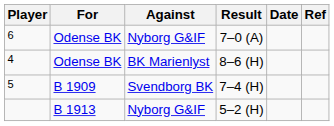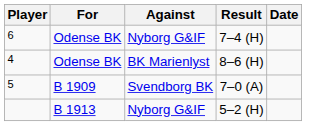 <table class="wikitable sortable">
 <tr>
 <th>Player</th>
 <th>For</th>
 <th>Against</th>
 <th style="text-align:center">Result</th>
 <th>Date</th>
-<th>Ref</th>
 </tr>
 <tr>
 <td> <sup>6</sup></td>
 <td><a href='#'>Odense BK</a></td>
 <td><a href='#'>Nyborg G&IF</a></td>
-<td style="text-align:center;">7–0 (A)</td>
-<td></td>
+<td style="text-align:center;">7–4 (H)</td>
 <td></td>
 </tr>
 <tr>
 <td> <sup>4</sup></td>
 <td><a href='#'>Odense BK</a></td>
 <td><a href='#'>BK Marienlyst</a></td>
 <td style="text-align:center;">8–6 (H)</td>
 <td></td>
-<td></td>
 </tr>
 <tr>
 <td> <sup>5</sup></td>
 <td><a href='#'>B 1909</a></td>
 <td><a href='#'>Svendborg BK</a></td>
-<td style="text-align:center;">7–4 (H)</td>
-<td></td>
+<td style="text-align:center;">7–0 (A)</td>
 <td></td>
 </tr>
 <tr>
 <td> </td>
 <td><a href='#'>B 1913</a></td>
 <td><a href='#'>Nyborg G&IF</a></td>
 <td style="text-align:center;">5–2 (H)</td>
 <td></td>
-<td></td>
 </tr>
 </table>
